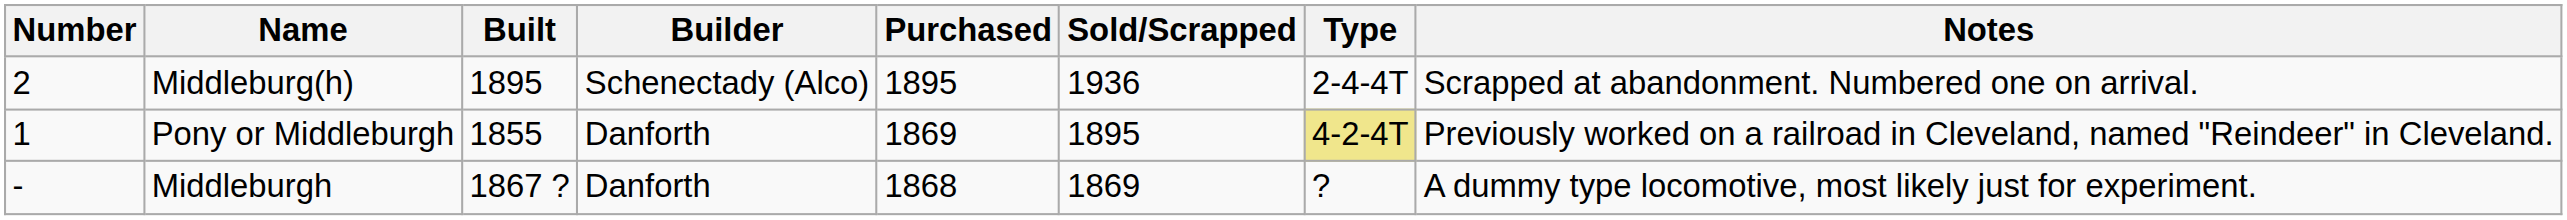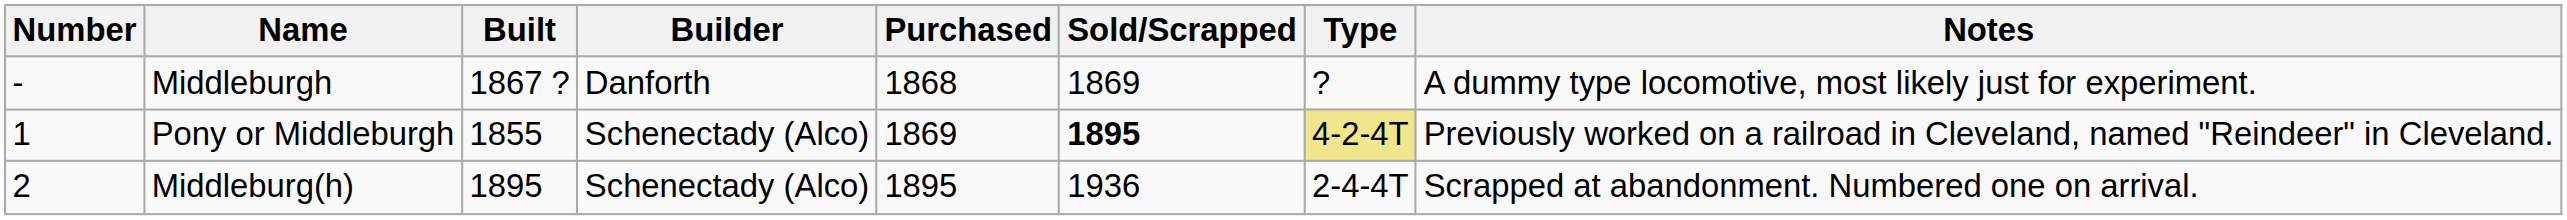 <table class="wikitable" border="1">
 <tr>
 <th>Number</th>
 <th>Name</th>
 <th>Built</th>
 <th>Builder</th>
 <th>Purchased</th>
 <th>Sold/Scrapped</th>
 <th>Type</th>
 <th>Notes</th>
 </tr>
 <tr>
+<td>-</td>
+<td>Middleburgh</td>
+<td>1867 ?</td>
+<td>Danforth</td>
+<td>1868</td>
+<td>1869</td>
+<td>?</td>
+<td>A dummy type locomotive, most likely just for experiment.</td>
+</tr>
+<tr>
+<td>1</td>
+<td>Pony or Middleburgh</td>
+<td>1855</td>
+<td>Schenectady (Alco)</td>
+<td>1869</td>
+<td><strong>1895</strong></td>
+<td style="background: khaki;">4-2-4T</td>
+<td>Previously worked on a railroad in Cleveland, named "Reindeer" in Cleveland.</td>
+</tr>
+<tr>
 <td>2</td>
 <td>Middleburg(h)</td>
 <td>1895</td>
 <td>Schenectady (Alco)</td>
 <td>1895</td>
 <td>1936</td>
 <td>2-4-4T</td>
 <td>Scrapped at abandonment. Numbered one on arrival.</td>
 </tr>
-<tr>
-<td>1</td>
-<td>Pony or Middleburgh</td>
-<td>1855</td>
-<td>Danforth</td>
-<td>1869</td>
-<td>1895</td>
-<td style="background: khaki;">4-2-4T</td>
-<td>Previously worked on a railroad in Cleveland, named "Reindeer" in Cleveland.</td>
-</tr>
-<tr>
-<td>-</td>
-<td>Middleburgh</td>
-<td>1867 ?</td>
-<td>Danforth</td>
-<td>1868</td>
-<td>1869</td>
-<td>?</td>
-<td>A dummy type locomotive, most likely just for experiment.</td>
-</tr>
 </table>
